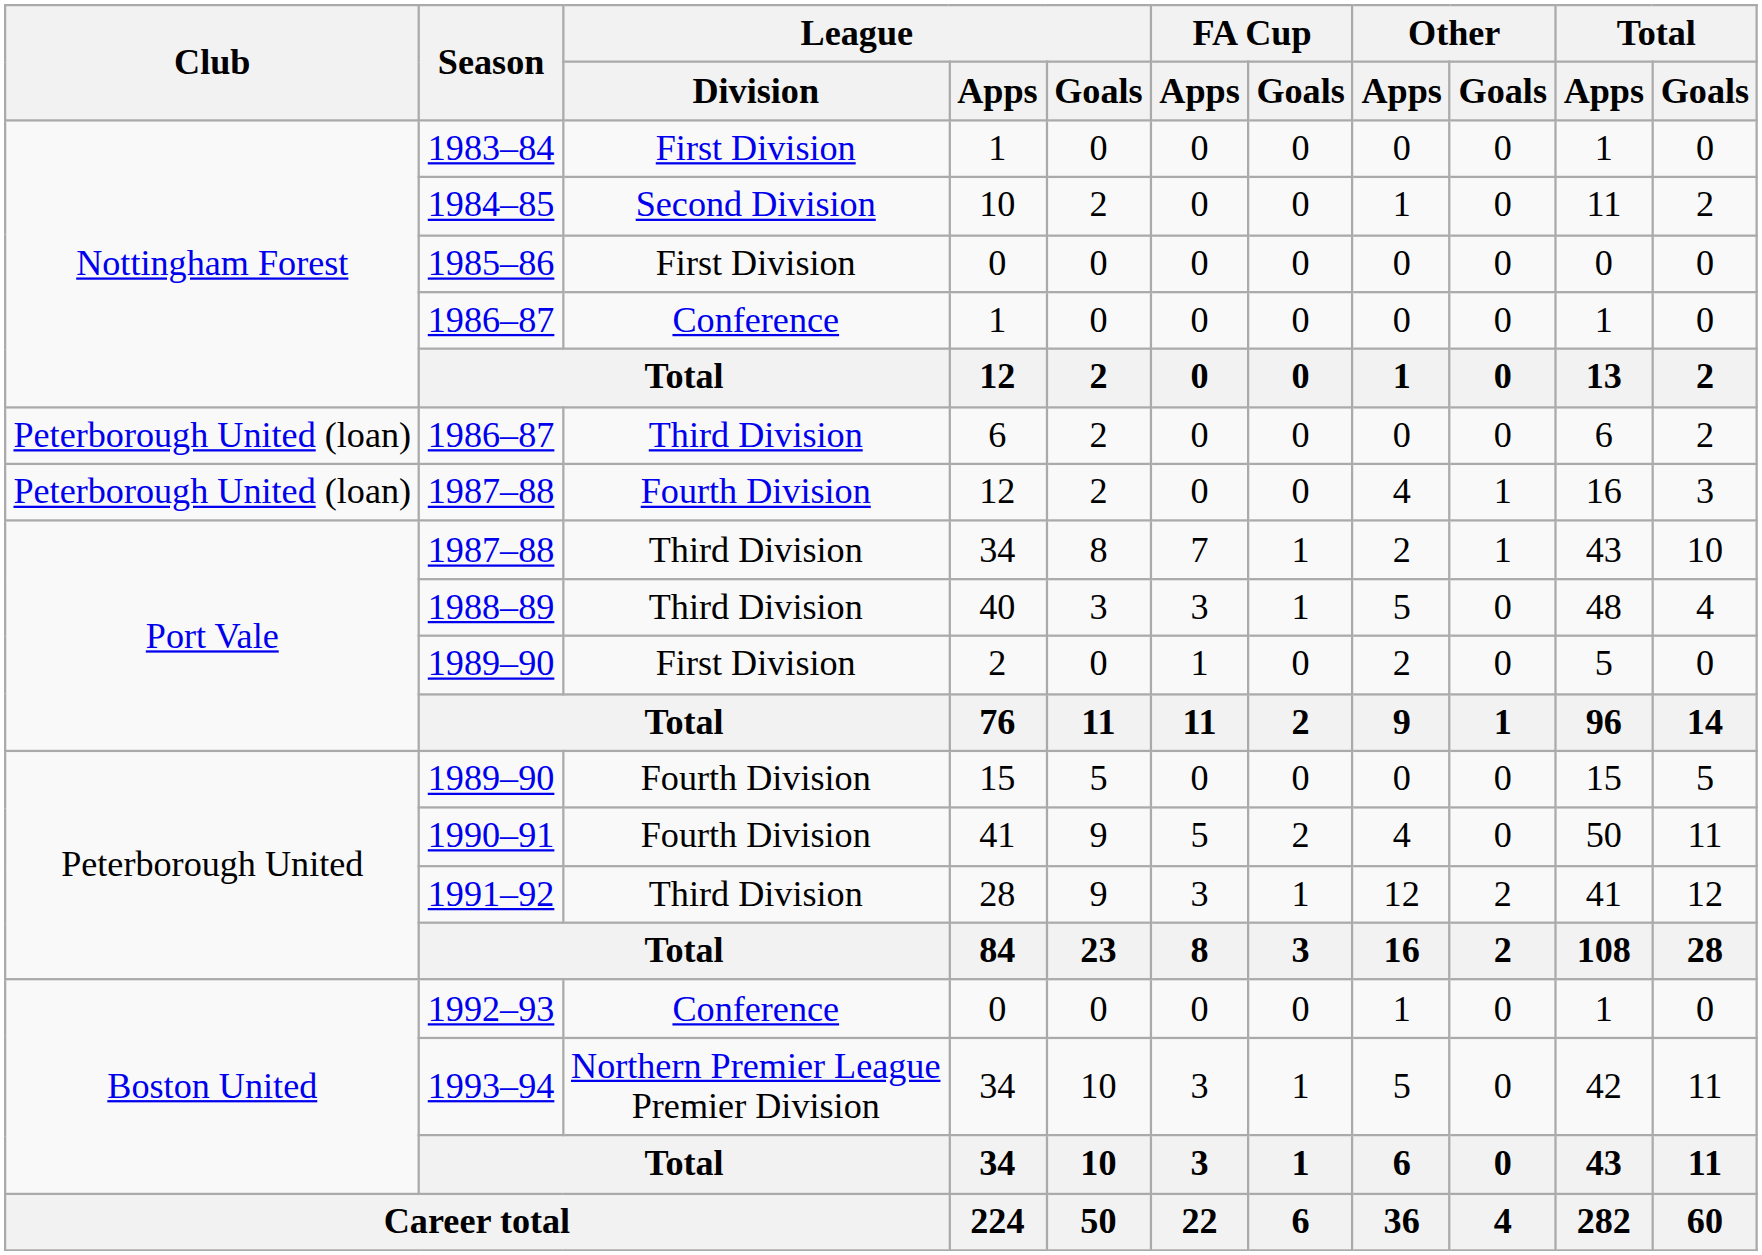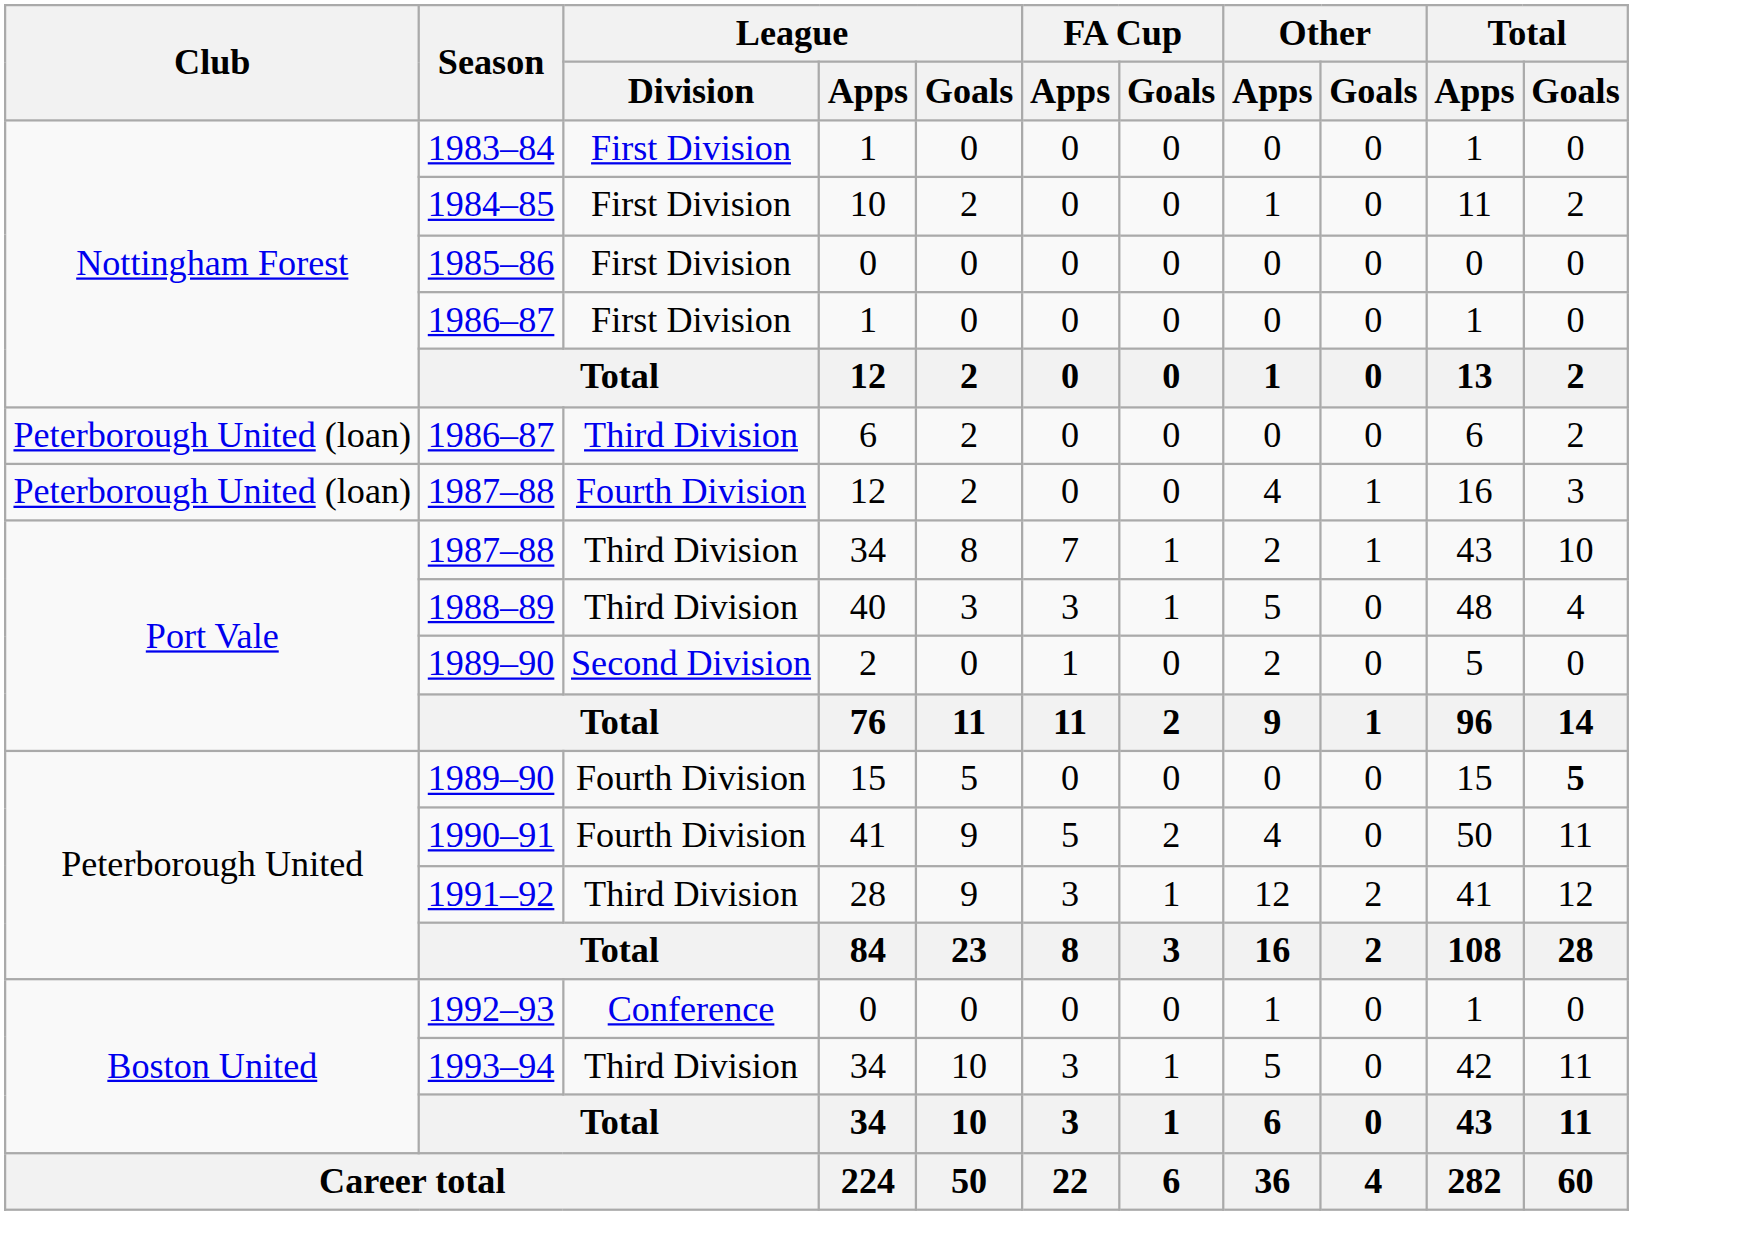 <table class="wikitable" style="text-align: center;">
 <tr>
 <th rowspan="2">Club</th>
 <th rowspan="2">Season</th>
 <th colspan="3">League</th>
 <th colspan="2">FA Cup</th>
 <th colspan="2">Other</th>
 <th colspan="2">Total</th>
 </tr>
 <tr>
 <th>Division</th>
 <th>Apps</th>
 <th>Goals</th>
 <th>Apps</th>
 <th>Goals</th>
 <th>Apps</th>
 <th>Goals</th>
 <th>Apps</th>
 <th>Goals</th>
 </tr>
 <tr>
 <td rowspan="5"><a href='#'>Nottingham Forest</a></td>
 <td><a href='#'>1983–84</a></td>
 <td><a href='#'>First Division</a></td>
 <td>1</td>
 <td>0</td>
 <td>0</td>
 <td>0</td>
 <td>0</td>
 <td>0</td>
 <td>1</td>
 <td>0</td>
 </tr>
 <tr>
 <td><a href='#'>1984–85</a></td>
-<td><a href='#'>Second Division</a></td>
+<td>First Division</td>
 <td>10</td>
 <td>2</td>
 <td>0</td>
 <td>0</td>
 <td>1</td>
 <td>0</td>
 <td>11</td>
 <td>2</td>
 </tr>
 <tr>
 <td><a href='#'>1985–86</a></td>
 <td>First Division</td>
 <td>0</td>
 <td>0</td>
 <td>0</td>
 <td>0</td>
 <td>0</td>
 <td>0</td>
 <td>0</td>
 <td>0</td>
 </tr>
 <tr>
 <td><a href='#'>1986–87</a></td>
-<td><a href='#'>Conference</a></td>
+<td>First Division</td>
 <td>1</td>
 <td>0</td>
 <td>0</td>
 <td>0</td>
 <td>0</td>
 <td>0</td>
 <td>1</td>
 <td>0</td>
 </tr>
 <tr>
 <th colspan="2">Total</th>
 <th>12</th>
 <th>2</th>
 <th>0</th>
 <th>0</th>
 <th>1</th>
 <th>0</th>
 <th>13</th>
 <th>2</th>
 </tr>
 <tr>
 <td><a href='#'>Peterborough United</a> (loan)</td>
 <td><a href='#'>1986–87</a></td>
 <td><a href='#'>Third Division</a></td>
 <td>6</td>
 <td>2</td>
 <td>0</td>
 <td>0</td>
 <td>0</td>
 <td>0</td>
 <td>6</td>
 <td>2</td>
 </tr>
 <tr>
 <td><a href='#'>Peterborough United</a> (loan)</td>
 <td><a href='#'>1987–88</a></td>
 <td><a href='#'>Fourth Division</a></td>
 <td>12</td>
 <td>2</td>
 <td>0</td>
 <td>0</td>
 <td>4</td>
 <td>1</td>
 <td>16</td>
 <td>3</td>
 </tr>
 <tr>
 <td rowspan="4"><a href='#'>Port Vale</a></td>
 <td><a href='#'>1987–88</a></td>
 <td>Third Division</td>
 <td>34</td>
 <td>8</td>
 <td>7</td>
 <td>1</td>
 <td>2</td>
 <td>1</td>
 <td>43</td>
 <td>10</td>
 </tr>
 <tr>
 <td><a href='#'>1988–89</a></td>
 <td>Third Division</td>
 <td>40</td>
 <td>3</td>
 <td>3</td>
 <td>1</td>
 <td>5</td>
 <td>0</td>
 <td>48</td>
 <td>4</td>
 </tr>
 <tr>
 <td><a href='#'>1989–90</a></td>
-<td>First Division</td>
+<td><a href='#'>Second Division</a></td>
 <td>2</td>
 <td>0</td>
 <td>1</td>
 <td>0</td>
 <td>2</td>
 <td>0</td>
 <td>5</td>
 <td>0</td>
 </tr>
 <tr>
 <th colspan="2">Total</th>
 <th>76</th>
 <th>11</th>
 <th>11</th>
 <th>2</th>
 <th>9</th>
 <th>1</th>
 <th>96</th>
 <th>14</th>
 </tr>
 <tr>
 <td rowspan="4">Peterborough United</td>
 <td><a href='#'>1989–90</a></td>
 <td>Fourth Division</td>
 <td>15</td>
 <td>5</td>
 <td>0</td>
 <td>0</td>
 <td>0</td>
 <td>0</td>
 <td>15</td>
-<td>5</td>
+<td><strong>5</strong></td>
 </tr>
 <tr>
 <td><a href='#'>1990–91</a></td>
 <td>Fourth Division</td>
 <td>41</td>
 <td>9</td>
 <td>5</td>
 <td>2</td>
 <td>4</td>
 <td>0</td>
 <td>50</td>
 <td>11</td>
 </tr>
 <tr>
 <td><a href='#'>1991–92</a></td>
 <td>Third Division</td>
 <td>28</td>
 <td>9</td>
 <td>3</td>
 <td>1</td>
 <td>12</td>
 <td>2</td>
 <td>41</td>
 <td>12</td>
 </tr>
 <tr>
 <th colspan="2">Total</th>
 <th>84</th>
 <th>23</th>
 <th>8</th>
 <th>3</th>
 <th>16</th>
 <th>2</th>
 <th>108</th>
 <th>28</th>
 </tr>
 <tr>
 <td rowspan="3"><a href='#'>Boston United</a></td>
 <td><a href='#'>1992–93</a></td>
 <td><a href='#'>Conference</a></td>
 <td>0</td>
 <td>0</td>
 <td>0</td>
 <td>0</td>
 <td>1</td>
 <td>0</td>
 <td>1</td>
 <td>0</td>
 </tr>
 <tr>
 <td><a href='#'>1993–94</a></td>
-<td><a href='#'>Northern Premier League</a><br>Premier Division</td>
+<td>Third Division</td>
 <td>34</td>
 <td>10</td>
 <td>3</td>
 <td>1</td>
 <td>5</td>
 <td>0</td>
 <td>42</td>
 <td>11</td>
 </tr>
 <tr>
 <th colspan="2">Total</th>
 <th>34</th>
 <th>10</th>
 <th>3</th>
 <th>1</th>
 <th>6</th>
 <th>0</th>
 <th>43</th>
 <th>11</th>
 </tr>
 <tr>
 <th colspan="3">Career total</th>
 <th>224</th>
 <th>50</th>
 <th>22</th>
 <th>6</th>
 <th>36</th>
 <th>4</th>
 <th>282</th>
 <th>60</th>
 </tr>
 </table>
